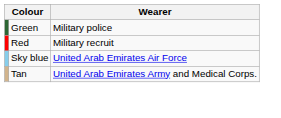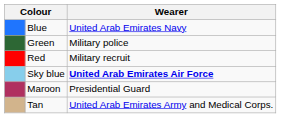 <table class="wikitable">
 <tr>
 <th colspan="2">Colour</th>
 <th>Wearer</th>
+</tr>
+<tr>
+<td style="background:#1F75FE;">      </td>
+<td>Blue</td>
+<td><a href='#'>United Arab Emirates Navy</a></td>
 </tr>
 <tr>
 <td style="background:#2d6734;"></td>
 <td>Green</td>
 <td>Military police</td>
 </tr>
 <tr>
 <td style="background:red;"></td>
 <td>Red</td>
 <td>Military recruit</td>
 </tr>
 <tr>
 <td style="background:skyBlue;"></td>
 <td>Sky blue</td>
-<td><a href='#'>United Arab Emirates Air Force</a></td>
+<td><strong><a href='#'>United Arab Emirates Air Force</a></strong></td>
+</tr>
+<tr>
+<td style="background:#B03060;"></td>
+<td>Maroon</td>
+<td>Presidential Guard</td>
 </tr>
 <tr>
 <td style="background:tan;"></td>
 <td>Tan</td>
 <td><a href='#'>United Arab Emirates Army</a> and Medical Corps.</td>
 </tr>
 </table>
